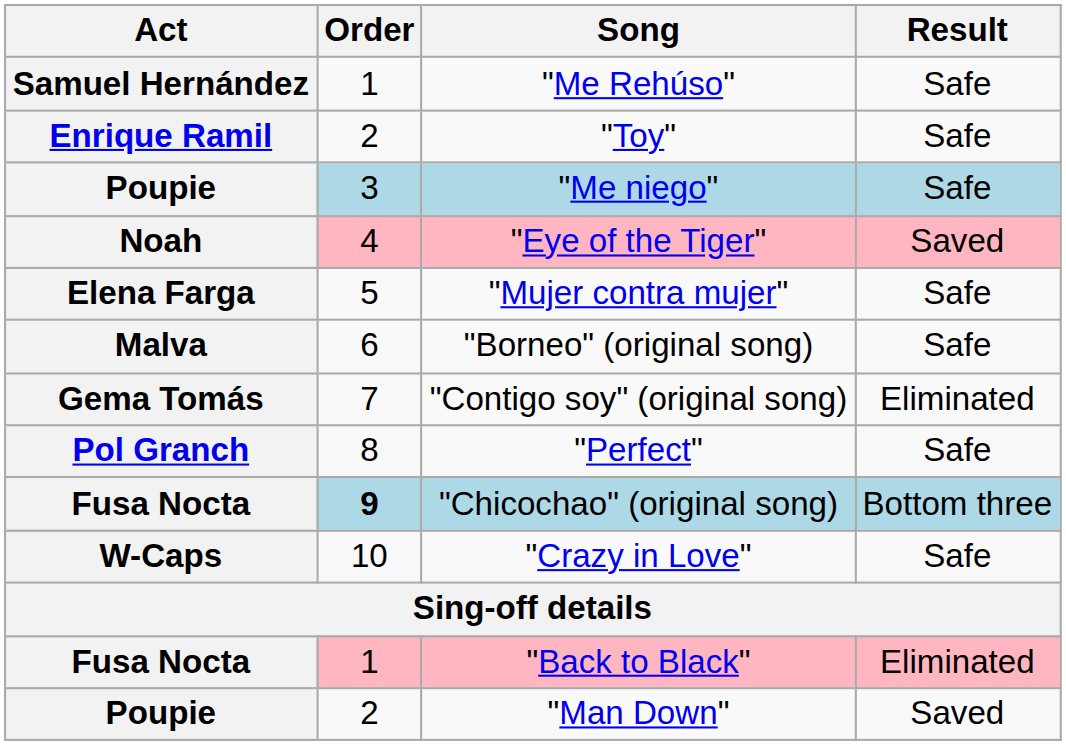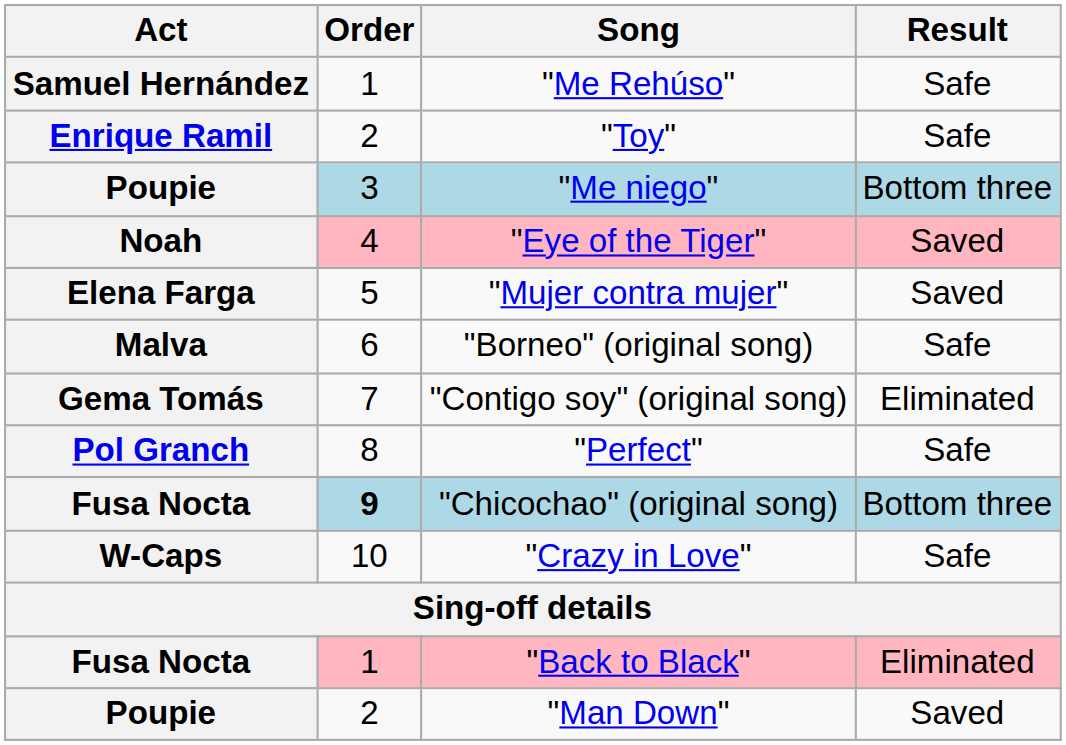 <table class="wikitable plainrowheaders" style="text-align:center">
 <tr>
 <th>Act</th>
 <th>Order</th>
 <th>Song</th>
 <th>Result</th>
 </tr>
 <tr>
 <th>Samuel Hernández</th>
 <td>1</td>
 <td>"<a href='#'>Me Rehúso</a>"</td>
 <td>Safe</td>
 </tr>
 <tr>
 <th><a href='#'>Enrique Ramil</a></th>
 <td>2</td>
 <td>"<a href='#'>Toy</a>"</td>
 <td>Safe</td>
 </tr>
 <tr style="background:lightblue">
 <th>Poupie</th>
 <td>3</td>
 <td>"<a href='#'>Me niego</a>"</td>
-<td>Safe</td>
+<td>Bottom three</td>
 </tr>
 <tr style="background:lightpink">
 <th>Noah</th>
 <td>4</td>
 <td>"<a href='#'>Eye of the Tiger</a>"</td>
 <td>Saved</td>
 </tr>
 <tr>
 <th>Elena Farga</th>
 <td>5</td>
 <td>"<a href='#'>Mujer contra mujer</a>"</td>
-<td>Safe</td>
+<td>Saved</td>
 </tr>
 <tr>
 <th>Malva</th>
 <td>6</td>
 <td>"Borneo" (original song)</td>
 <td>Safe</td>
 </tr>
 <tr>
 <th>Gema Tomás</th>
 <td>7</td>
 <td>"Contigo soy" (original song)</td>
 <td>Eliminated</td>
 </tr>
 <tr>
 <th><a href='#'>Pol Granch</a></th>
 <td>8</td>
 <td>"<a href='#'>Perfect</a>"</td>
 <td>Safe</td>
 </tr>
 <tr style="background:lightblue">
 <th>Fusa Nocta</th>
 <td><strong>9</strong></td>
 <td>"Chicochao" (original song)</td>
 <td>Bottom three</td>
 </tr>
 <tr>
 <th>W-Caps</th>
 <td>10</td>
 <td>"<a href='#'>Crazy in Love</a>"</td>
 <td>Safe</td>
 </tr>
 <tr>
 <th colspan="4">Sing-off details</th>
 </tr>
 <tr style="background:lightpink">
 <th>Fusa Nocta</th>
 <td>1</td>
 <td>"<a href='#'>Back to Black</a>"</td>
 <td>Eliminated</td>
 </tr>
 <tr>
 <th>Poupie</th>
 <td>2</td>
 <td>"<a href='#'>Man Down</a>"</td>
 <td>Saved</td>
 </tr>
 </table>
